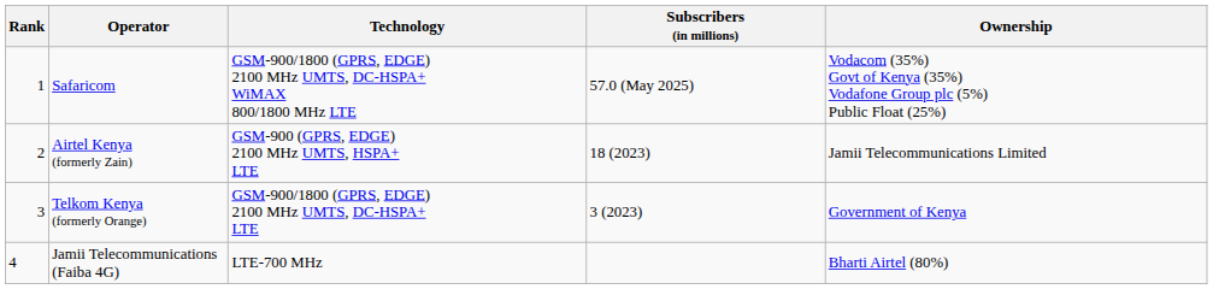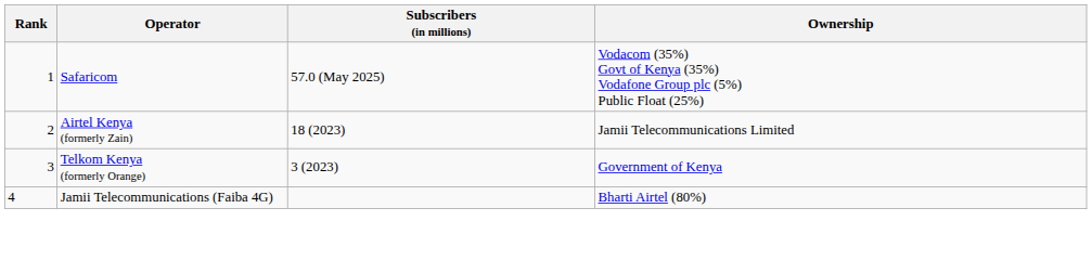 <table class="wikitable">
 <tr>
 <th style="width:3%;">Rank</th>
 <th style="width:15%;">Operator</th>
-<th style="width:30%;">Technology</th>
 <th style="width:20%;">Subscribers<br><small>(in millions)</small></th>
 <th style="width:32%;">Ownership</th>
 </tr>
 <tr>
 <td align=right>1</td>
 <td><a href='#'>Safaricom</a></td>
-<td><a href='#'>GSM</a>-900/1800 (<a href='#'>GPRS</a>, <a href='#'>EDGE</a>)<br>2100 MHz <a href='#'>UMTS</a>, <a href='#'>DC-HSPA+</a><br><a href='#'>WiMAX</a><br>800/1800 MHz <a href='#'>LTE</a></td>
 <td>57.0 (May 2025)</td>
 <td><a href='#'>Vodacom</a> (35%)<br> <a href='#'>Govt of Kenya</a> (35%)<br> <a href='#'>Vodafone Group plc</a> (5%)<br> Public Float (25%)</td>
 </tr>
 <tr>
 <td align=right>2</td>
 <td><a href='#'>Airtel Kenya</a><br><small>(formerly Zain)</small></td>
-<td><a href='#'>GSM</a>-900 (<a href='#'>GPRS</a>, <a href='#'>EDGE</a>)<br>2100 MHz <a href='#'>UMTS</a>, <a href='#'>HSPA+</a><br><a href='#'>LTE</a></td>
 <td>18 (2023)</td>
 <td>Jamii Telecommunications Limited</td>
 </tr>
 <tr>
 <td align=right>3</td>
 <td><a href='#'>Telkom Kenya</a><br><small>(formerly Orange)</small></td>
-<td><a href='#'>GSM</a>-900/1800 (<a href='#'>GPRS</a>, <a href='#'>EDGE</a>)<br>2100 MHz <a href='#'>UMTS</a>, <a href='#'>DC-HSPA+</a><br><a href='#'>LTE</a></td>
 <td>3 (2023)</td>
 <td><a href='#'>Government of Kenya</a></td>
 </tr>
 <tr>
 <td>4</td>
 <td>Jamii Telecommunications (Faiba 4G)</td>
-<td>LTE-700 MHz</td>
 <td></td>
 <td><a href='#'>Bharti Airtel</a> (80%)</td>
 </tr>
 </table>
